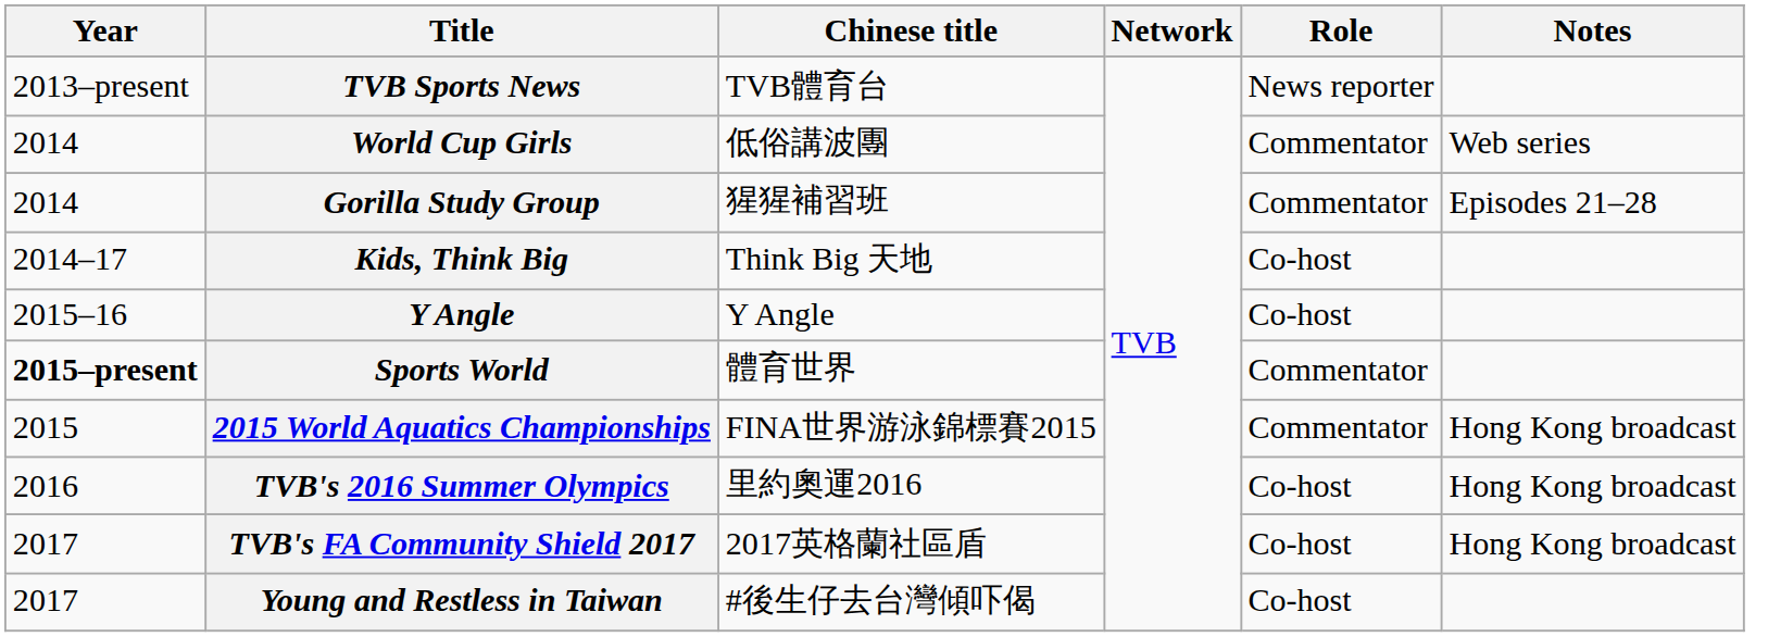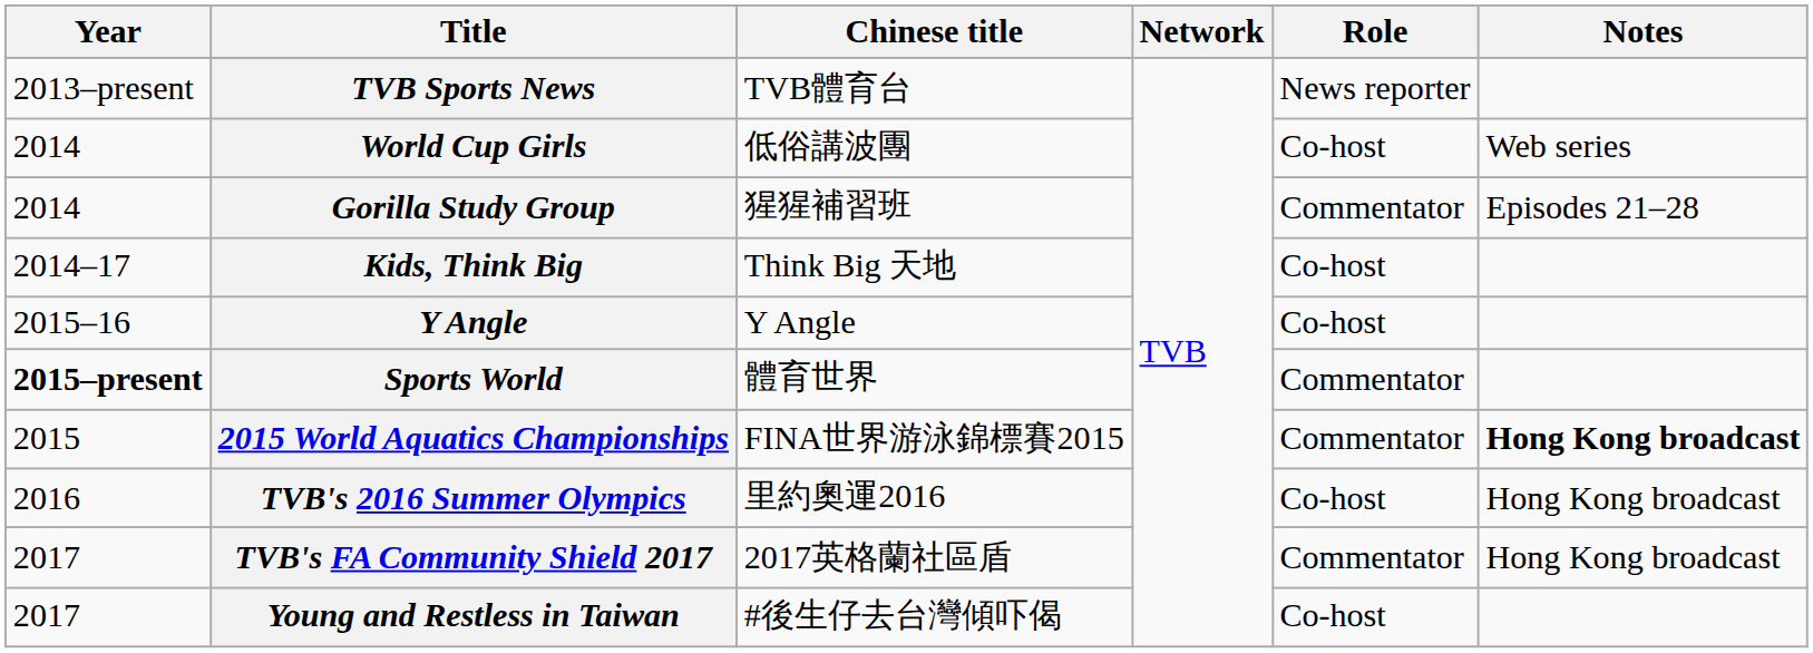 <table class="wikitable sortable plainrowheaders">
 <tr style="background:#ccc; text-align:center;">
 <th scope="col">Year</th>
 <th scope="col">Title</th>
 <th scope="col">Chinese title</th>
 <th scope="col">Network</th>
 <th scope="col">Role</th>
 <th scope="col" class="unsortable">Notes</th>
 </tr>
 <tr>
 <td>2013–present</td>
 <th scope="row"><em>TVB Sports News</em></th>
 <td>TVB體育台</td>
 <td rowspan=10><a href='#'>TVB</a></td>
 <td>News reporter</td>
 <td></td>
 </tr>
 <tr>
 <td>2014</td>
 <th scope="row"><em>World Cup Girls</em></th>
 <td>低俗講波團</td>
-<td>Commentator</td>
+<td>Co-host</td>
 <td>Web series</td>
 </tr>
 <tr>
 <td>2014</td>
 <th scope="row"><em>Gorilla Study Group</em></th>
 <td>猩猩補習班</td>
 <td>Commentator</td>
 <td>Episodes 21–28</td>
 </tr>
 <tr>
 <td>2014–17</td>
 <th scope="row"><em>Kids, Think Big</em></th>
 <td>Think Big 天地</td>
 <td>Co-host</td>
 <td></td>
 </tr>
 <tr>
 <td>2015–16</td>
 <th scope="row"><em>Y Angle</em></th>
 <td>Y Angle</td>
 <td>Co-host</td>
 <td></td>
 </tr>
 <tr>
 <td><strong>2015–present</strong></td>
 <th scope="row"><em>Sports World</em></th>
 <td>體育世界</td>
 <td>Commentator</td>
 <td></td>
 </tr>
 <tr>
 <td>2015</td>
 <th scope="row"><em><a href='#'>2015 World Aquatics Championships</a></em></th>
 <td>FINA世界游泳錦標賽2015</td>
 <td>Commentator</td>
-<td>Hong Kong broadcast</td>
+<td><strong>Hong Kong broadcast</strong></td>
 </tr>
 <tr>
 <td>2016</td>
 <th scope="row"><em>TVB's <a href='#'>2016 Summer Olympics</a></em></th>
 <td>里約奧運2016</td>
 <td>Co-host</td>
 <td>Hong Kong broadcast</td>
 </tr>
 <tr>
 <td>2017</td>
 <th scope="row"><em>TVB's <a href='#'>FA Community Shield</a> 2017</em></th>
 <td>2017英格蘭社區盾</td>
-<td>Co-host</td>
+<td>Commentator</td>
 <td>Hong Kong broadcast</td>
 </tr>
 <tr>
 <td>2017</td>
 <th scope="row"><em>Young and Restless in Taiwan</em></th>
 <td>#後生仔去台灣傾吓偈</td>
 <td>Co-host</td>
 <td></td>
 </tr>
 </table>
